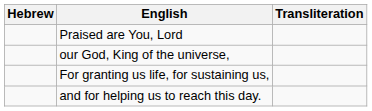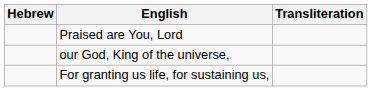 <table class="wikitable">
 <tr>
 <th>Hebrew</th>
 <th>English</th>
 <th>Transliteration</th>
 </tr>
 <tr>
 <td align="right"></td>
 <td>Praised are You, Lord</td>
 <td></td>
 </tr>
 <tr>
 <td align="right"></td>
 <td>our God, King of the universe,</td>
 <td></td>
 </tr>
 <tr>
 <td align="right"></td>
 <td>For granting us life, for sustaining us,</td>
 <td></td>
 </tr>
-<tr>
-<td align="right"></td>
-<td>and for helping us to reach this day.</td>
-<td></td>
-</tr>
 </table>
